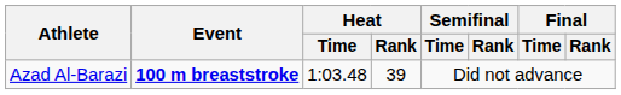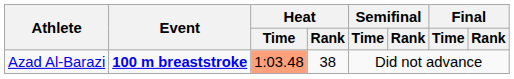 <table class=wikitable style="font-size:90%">
 <tr>
 <th rowspan="2">Athlete</th>
 <th rowspan="2">Event</th>
 <th colspan="2">Heat</th>
 <th colspan="2">Semifinal</th>
 <th colspan="2">Final</th>
 </tr>
 <tr style="font-size:95%">
 <th>Time</th>
 <th>Rank</th>
 <th>Time</th>
 <th>Rank</th>
 <th>Time</th>
 <th>Rank</th>
 </tr>
 <tr align=center>
 <td align=left><a href='#'>Azad Al-Barazi</a></td>
 <td align=left><strong><a href='#'>100 m breaststroke</a></strong></td>
-<td>1:03.48</td>
-<td>39</td>
+<td style="background: lightsalmon;">1:03.48</td>
+<td>38</td>
 <td colspan=4>Did not advance</td>
 </tr>
 </table>
